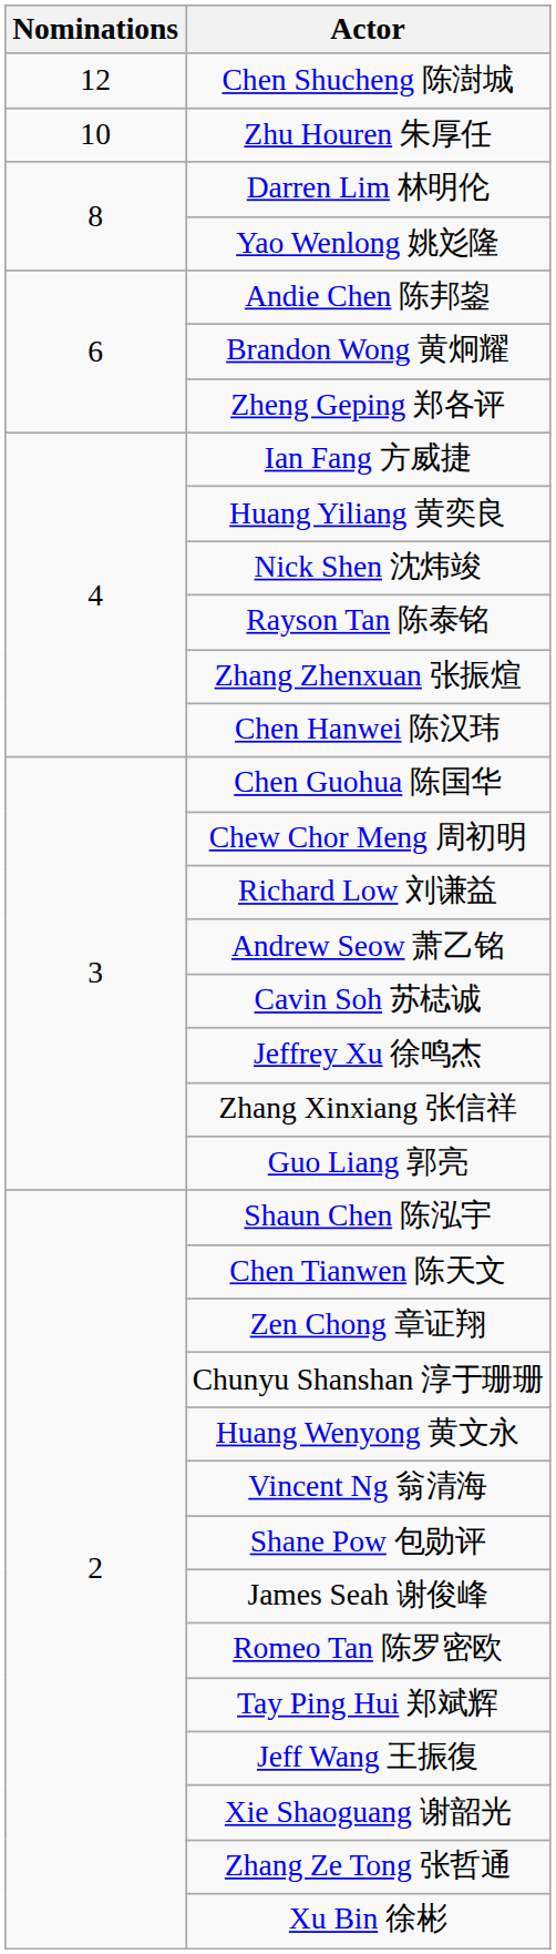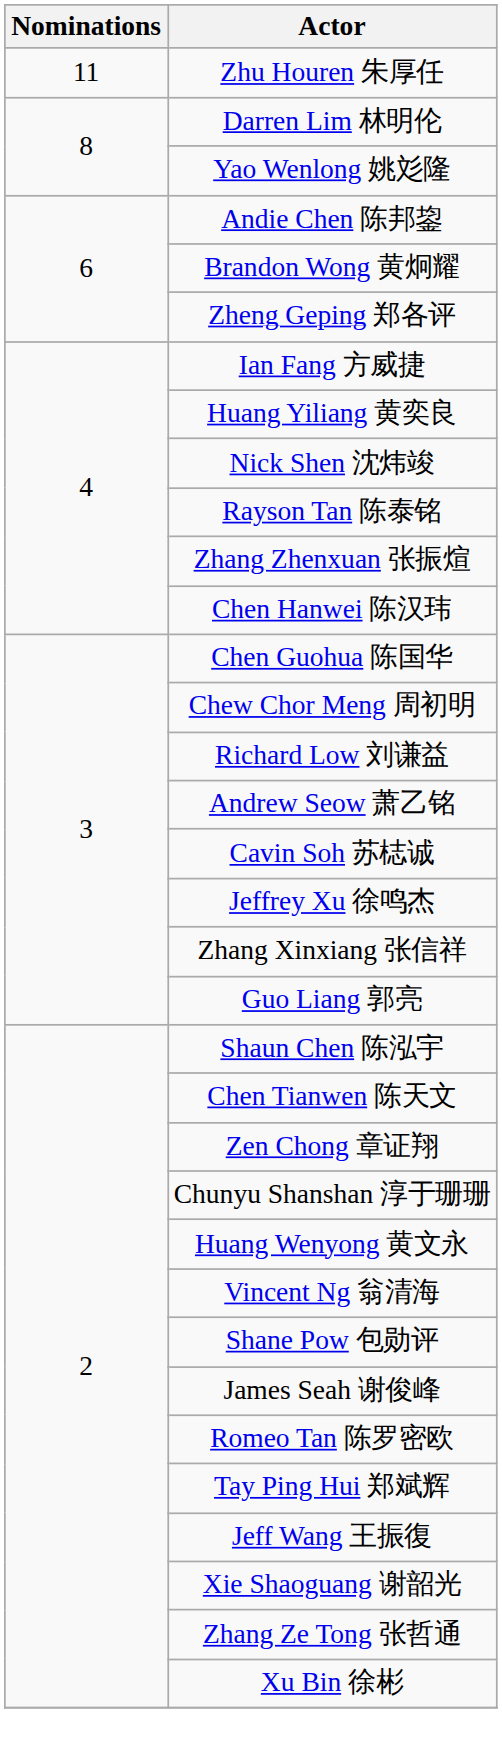 <table class="wikitable" style="text-align:center;">
 <tr>
 <th scope="col" width="55">Nominations</th>
 <th scope="col" align="center">Actor</th>
 </tr>
 <tr>
-<td style="text-align:center">12</td>
-<td><a href='#'>Chen Shucheng</a> 陈澍城</td>
-</tr>
-<tr>
-<td style="text-align:center">10</td>
+<td style="text-align:center">11</td>
 <td><a href='#'>Zhu Houren</a> 朱厚任</td>
 </tr>
 <tr>
 <td rowspan=2 style="text-align:center">8</td>
 <td><a href='#'>Darren Lim</a> 林明伦</td>
 </tr>
 <tr>
 <td><a href='#'>Yao Wenlong</a> 姚彣隆</td>
 </tr>
 <tr>
 <td rowspan=3 style="text-align:center">6</td>
 <td><a href='#'>Andie Chen</a> 陈邦鋆</td>
 </tr>
 <tr>
 <td><a href='#'>Brandon Wong</a> 黄炯耀</td>
 </tr>
 <tr>
 <td><a href='#'>Zheng Geping</a> 郑各评</td>
 </tr>
 <tr>
 <td rowspan=6 style="text-align:center">4</td>
 <td><a href='#'>Ian Fang</a> 方威捷</td>
 </tr>
 <tr>
 <td><a href='#'>Huang Yiliang</a> 黄奕良</td>
 </tr>
 <tr>
 <td><a href='#'>Nick Shen</a> 沈炜竣</td>
 </tr>
 <tr>
 <td><a href='#'>Rayson Tan</a> 陈泰铭</td>
 </tr>
 <tr>
 <td><a href='#'>Zhang Zhenxuan</a> 张振煊</td>
 </tr>
 <tr>
 <td><a href='#'>Chen Hanwei</a> 陈汉玮</td>
 </tr>
 <tr>
 <td rowspan=8 style="text-align:center">3</td>
 <td><a href='#'>Chen Guohua</a> 陈国华</td>
 </tr>
 <tr>
 <td><a href='#'>Chew Chor Meng</a> 周初明</td>
 </tr>
 <tr>
 <td><a href='#'>Richard Low</a> 刘谦益</td>
 </tr>
 <tr>
 <td><a href='#'>Andrew Seow</a> 萧乙铭</td>
 </tr>
 <tr>
 <td><a href='#'>Cavin Soh</a> 苏梽诚</td>
 </tr>
 <tr>
 <td><a href='#'>Jeffrey Xu</a> 徐鸣杰</td>
 </tr>
 <tr>
 <td>Zhang Xinxiang 张信祥</td>
 </tr>
 <tr>
 <td><a href='#'>Guo Liang</a> 郭亮</td>
 </tr>
 <tr>
 <td rowspan=14 style="text-align:center">2</td>
 <td><a href='#'>Shaun Chen</a> 陈泓宇</td>
 </tr>
 <tr>
 <td><a href='#'>Chen Tianwen</a> 陈天文</td>
 </tr>
 <tr>
 <td><a href='#'>Zen Chong</a> 章证翔</td>
 </tr>
 <tr>
 <td>Chunyu Shanshan 淳于珊珊</td>
 </tr>
 <tr>
 <td><a href='#'>Huang Wenyong</a> 黄文永</td>
 </tr>
 <tr>
 <td><a href='#'>Vincent Ng</a> 翁清海</td>
 </tr>
 <tr>
 <td><a href='#'>Shane Pow</a> 包勋评</td>
 </tr>
 <tr>
 <td>James Seah 谢俊峰</td>
 </tr>
 <tr>
 <td><a href='#'>Romeo Tan</a> 陈罗密欧</td>
 </tr>
 <tr>
 <td><a href='#'>Tay Ping Hui</a> 郑斌辉</td>
 </tr>
 <tr>
 <td><a href='#'>Jeff Wang</a> 王振復</td>
 </tr>
 <tr>
 <td><a href='#'>Xie Shaoguang</a> 谢韶光</td>
 </tr>
 <tr>
 <td><a href='#'>Zhang Ze Tong</a> 张哲通</td>
 </tr>
 <tr>
 <td><a href='#'>Xu Bin</a> 徐彬</td>
 </tr>
 <tr>
 </tr>
 </table>
